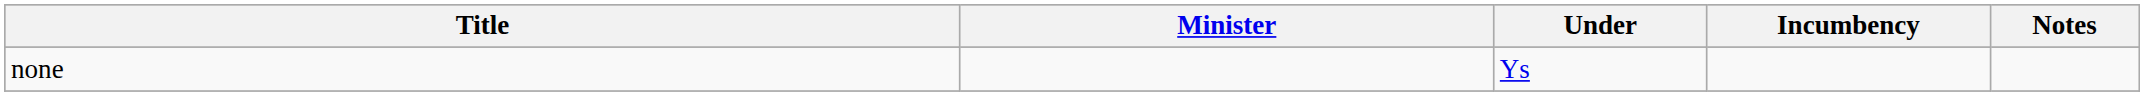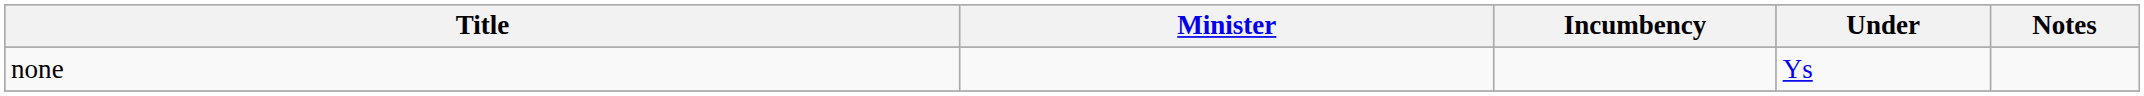 <table class="wikitable" style="width:100%;">
 <tr>
 <th>Title</th>
 <th style="width:25%;"><a href='#'>Minister</a></th>
+<th style="width:160px;">Incumbency</th>
 <th style="width:10%;">Under</th>
-<th style="width:160px;">Incumbency</th>
 <th style="width:7%;">Notes</th>
 </tr>
 <tr>
 <td>none</td>
 <td></td>
+<td></td>
 <td><a href='#'>Ys</a></td>
-<td></td>
 <td></td>
 </tr>
 </table>
